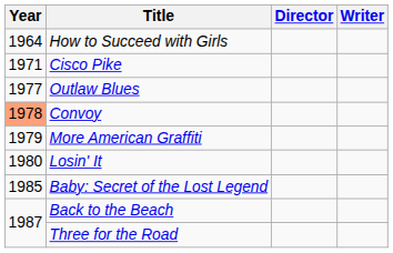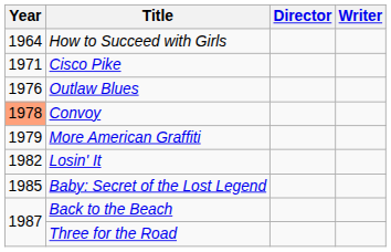 <table class="wikitable sortable">
 <tr>
 <th>Year</th>
 <th>Title</th>
 <th><a href='#'>Director</a></th>
 <th><a href='#'>Writer</a></th>
 </tr>
 <tr>
 <td>1964</td>
 <td><em>How to Succeed with Girls</em></td>
 <td></td>
 <td></td>
 </tr>
 <tr>
 <td>1971</td>
 <td><em><a href='#'>Cisco Pike</a></em></td>
 <td></td>
 <td></td>
 </tr>
 <tr>
-<td>1977</td>
+<td>1976</td>
 <td><em><a href='#'>Outlaw Blues</a></em></td>
 <td></td>
 <td></td>
 </tr>
 <tr>
 <td style="background: lightsalmon;">1978</td>
 <td><em><a href='#'>Convoy</a></em></td>
 <td></td>
 <td></td>
 </tr>
 <tr>
 <td>1979</td>
 <td><em><a href='#'>More American Graffiti</a></em></td>
 <td></td>
 <td></td>
 </tr>
 <tr>
-<td>1980</td>
+<td>1982</td>
 <td><em><a href='#'>Losin' It</a></em></td>
 <td></td>
 <td></td>
 </tr>
 <tr>
 <td>1985</td>
 <td><em><a href='#'>Baby: Secret of the Lost Legend</a></em></td>
 <td></td>
 <td></td>
 </tr>
 <tr>
 <td rowspan="2">1987</td>
 <td><em><a href='#'>Back to the Beach</a></em></td>
 <td></td>
 <td></td>
 </tr>
 <tr>
 <td><em><a href='#'>Three for the Road</a></em></td>
 <td></td>
 <td></td>
 </tr>
 </table>
